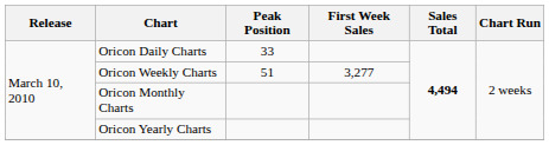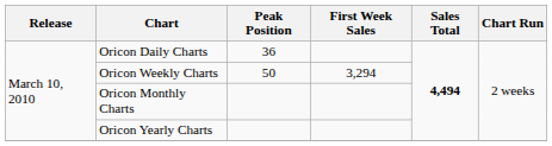 <table class="wikitable" width="650px">
 <tr>
 <th align="left">Release</th>
 <th align="left">Chart</th>
 <th align="left">Peak Position</th>
 <th align="left">First Week Sales</th>
 <th align="left">Sales Total</th>
 <th align="left">Chart Run</th>
 </tr>
 <tr>
 <td rowspan="4" align="left">March 10, 2010</td>
 <td align="left">Oricon Daily Charts</td>
-<td align="center">33</td>
+<td align="center">36</td>
 <td align="center"></td>
 <td rowspan="4" align="center"><strong>4,494</strong></td>
 <td rowspan="4" align="center">2 weeks</td>
 </tr>
 <tr>
 <td align="left">Oricon Weekly Charts</td>
-<td align="center">51</td>
-<td align="center">3,277</td>
+<td align="center">50</td>
+<td align="center">3,294</td>
 </tr>
 <tr>
 <td align="left">Oricon Monthly Charts</td>
 <td align="center"></td>
 <td align="center"></td>
 </tr>
 <tr>
 <td align="left">Oricon Yearly Charts</td>
 <td align="center"></td>
 <td align="center"></td>
 </tr>
 <tr>
 </tr>
 </table>
